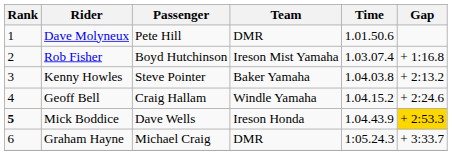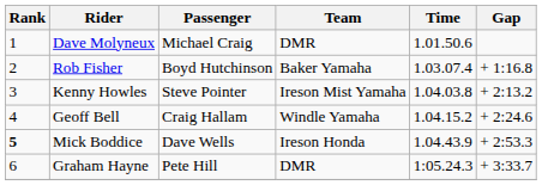 <table class="wikitable">
 <tr style="background:#efefef;">
 <th>Rank</th>
 <th>Rider</th>
 <th>Passenger</th>
 <th>Team</th>
 <th>Time</th>
 <th>Gap</th>
 </tr>
 <tr>
 <td>1</td>
 <td> <a href='#'>Dave Molyneux</a></td>
-<td>Pete Hill</td>
+<td>Michael Craig</td>
 <td>DMR</td>
 <td>1.01.50.6</td>
 <td></td>
 </tr>
 <tr>
 <td>2</td>
 <td> <a href='#'>Rob Fisher</a></td>
 <td>Boyd Hutchinson</td>
-<td>Ireson Mist Yamaha</td>
+<td>Baker Yamaha</td>
 <td>1.03.07.4</td>
 <td>+ 1:16.8</td>
 </tr>
 <tr>
 <td>3</td>
 <td> Kenny Howles</td>
 <td>Steve Pointer</td>
-<td>Baker Yamaha</td>
+<td>Ireson Mist Yamaha</td>
 <td>1.04.03.8</td>
 <td>+ 2:13.2</td>
 </tr>
 <tr>
 <td>4</td>
 <td> Geoff Bell</td>
 <td>Craig Hallam</td>
 <td>Windle Yamaha</td>
 <td>1.04.15.2</td>
 <td>+ 2:24.6</td>
 </tr>
 <tr>
 <td><strong>5</strong></td>
 <td> Mick Boddice</td>
 <td>Dave Wells</td>
 <td>Ireson Honda</td>
 <td>1.04.43.9</td>
-<td style="background: gold;">+ 2:53.3</td>
+<td>+ 2:53.3</td>
 </tr>
 <tr>
 <td>6</td>
 <td> Graham Hayne</td>
-<td>Michael Craig</td>
+<td>Pete Hill</td>
 <td>DMR</td>
 <td>1:05.24.3</td>
 <td>+ 3:33.7</td>
 </tr>
 <tr>
 </tr>
 </table>
